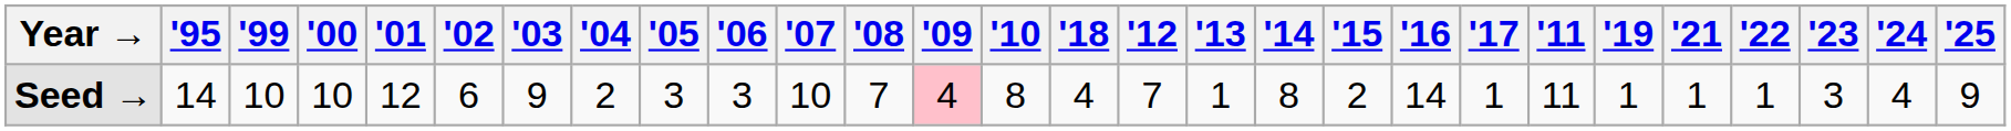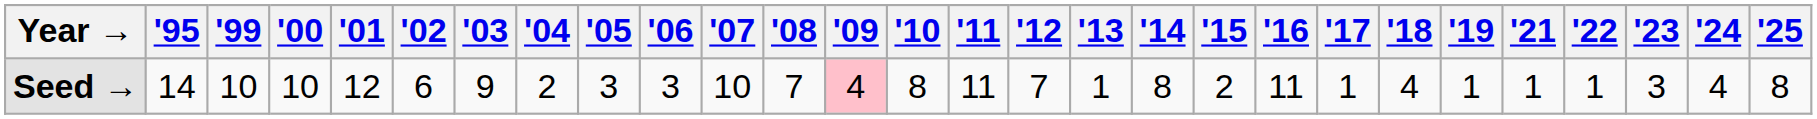 <table class="wikitable">
 <tr>
 <th>Year →</th>
 <th><a href='#'>'95</a></th>
 <th><a href='#'>'99</a></th>
 <th><a href='#'>'00</a></th>
 <th><a href='#'>'01</a></th>
 <th><a href='#'>'02</a></th>
 <th><a href='#'>'03</a></th>
 <th><a href='#'>'04</a></th>
 <th><a href='#'>'05</a></th>
 <th><a href='#'>'06</a></th>
 <th><a href='#'>'07</a></th>
 <th><a href='#'>'08</a></th>
 <th><a href='#'>'09</a></th>
 <th><a href='#'>'10</a></th>
-<th><a href='#'>'18</a></th>
+<th><a href='#'>'11</a></th>
 <th><a href='#'>'12</a></th>
 <th><a href='#'>'13</a></th>
 <th><a href='#'>'14</a></th>
 <th><a href='#'>'15</a></th>
 <th><a href='#'>'16</a></th>
 <th><a href='#'>'17</a></th>
-<th><a href='#'>'11</a></th>
+<th><a href='#'>'18</a></th>
 <th><a href='#'>'19</a></th>
 <th><a href='#'>'21</a></th>
 <th><a href='#'>'22</a></th>
 <th><a href='#'>'23</a></th>
 <th><a href='#'>'24</a></th>
 <th><a href='#'>'25</a></th>
 </tr>
 <tr style="text-align:center">
 <td style="text-align:left; background:#e3e3e3;"><strong>Seed →</strong></td>
 <td>14</td>
 <td>10</td>
 <td>10</td>
 <td>12</td>
 <td>6</td>
 <td>9</td>
 <td>2</td>
 <td>3</td>
 <td>3</td>
 <td>10</td>
 <td>7</td>
 <td style="background: pink;">4</td>
 <td>8</td>
-<td>4</td>
+<td>11</td>
 <td>7</td>
 <td>1</td>
 <td>8</td>
 <td>2</td>
-<td>14</td>
+<td>11</td>
 <td>1</td>
-<td>11</td>
+<td>4</td>
 <td>1</td>
 <td>1</td>
 <td>1</td>
 <td>3</td>
 <td>4</td>
-<td>9</td>
+<td>8</td>
 </tr>
 </table>
